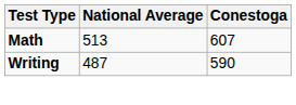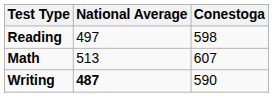 <table class="wikitable">
 <tr>
 <th>Test Type</th>
 <th>National Average</th>
 <th>Conestoga</th>
+</tr>
+<tr>
+<td><strong>Reading</strong></td>
+<td>497</td>
+<td>598</td>
 </tr>
 <tr>
 <td><strong>Math</strong></td>
 <td>513</td>
 <td>607</td>
 </tr>
 <tr>
 <td><strong>Writing</strong></td>
-<td>487</td>
+<td><strong>487</strong></td>
 <td>590</td>
 </tr>
 </table>
